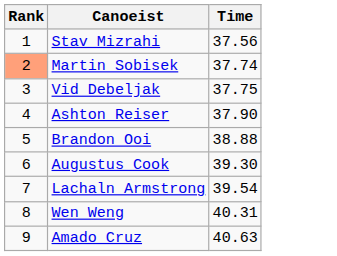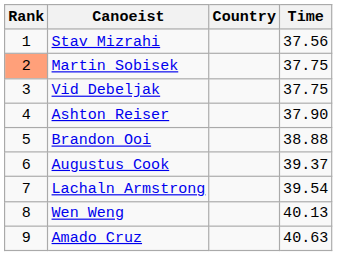 <table class="wikitable" style="text-align:center">
 <tr>
 <th>Rank</th>
 <th>Canoeist</th>
+<th>Country</th>
 <th>Time</th>
 </tr>
 <tr>
 <td>1</td>
 <td align="left"><a href='#'>Stav Mizrahi</a></td>
+<td align="left"></td>
 <td>37.56</td>
 </tr>
 <tr>
 <td style="background: lightsalmon;">2</td>
 <td align="left"><a href='#'>Martin Sobisek</a></td>
-<td>37.74</td>
+<td align="left"></td>
+<td>37.75</td>
 </tr>
 <tr>
 <td>3</td>
 <td align="left"><a href='#'>Vid Debeljak</a></td>
+<td align="left"></td>
 <td>37.75</td>
 </tr>
 <tr>
 <td>4</td>
 <td align="left"><a href='#'>Ashton Reiser</a></td>
+<td align="left"></td>
 <td>37.90</td>
 </tr>
 <tr>
 <td>5</td>
 <td align="left"><a href='#'>Brandon Ooi</a></td>
+<td align="left"></td>
 <td>38.88</td>
 </tr>
 <tr>
 <td>6</td>
 <td align="left"><a href='#'>Augustus Cook</a></td>
-<td>39.30</td>
+<td align="left"></td>
+<td>39.37</td>
 </tr>
 <tr>
 <td>7</td>
 <td align="left"><a href='#'>Lachaln Armstrong</a></td>
+<td align="left"></td>
 <td>39.54</td>
 </tr>
 <tr>
 <td>8</td>
 <td align="left"><a href='#'>Wen Weng</a></td>
-<td>40.31</td>
+<td align="left"></td>
+<td>40.13</td>
 </tr>
 <tr>
 <td>9</td>
 <td align="left"><a href='#'>Amado Cruz</a></td>
+<td align="left"></td>
 <td>40.63</td>
 </tr>
 </table>
